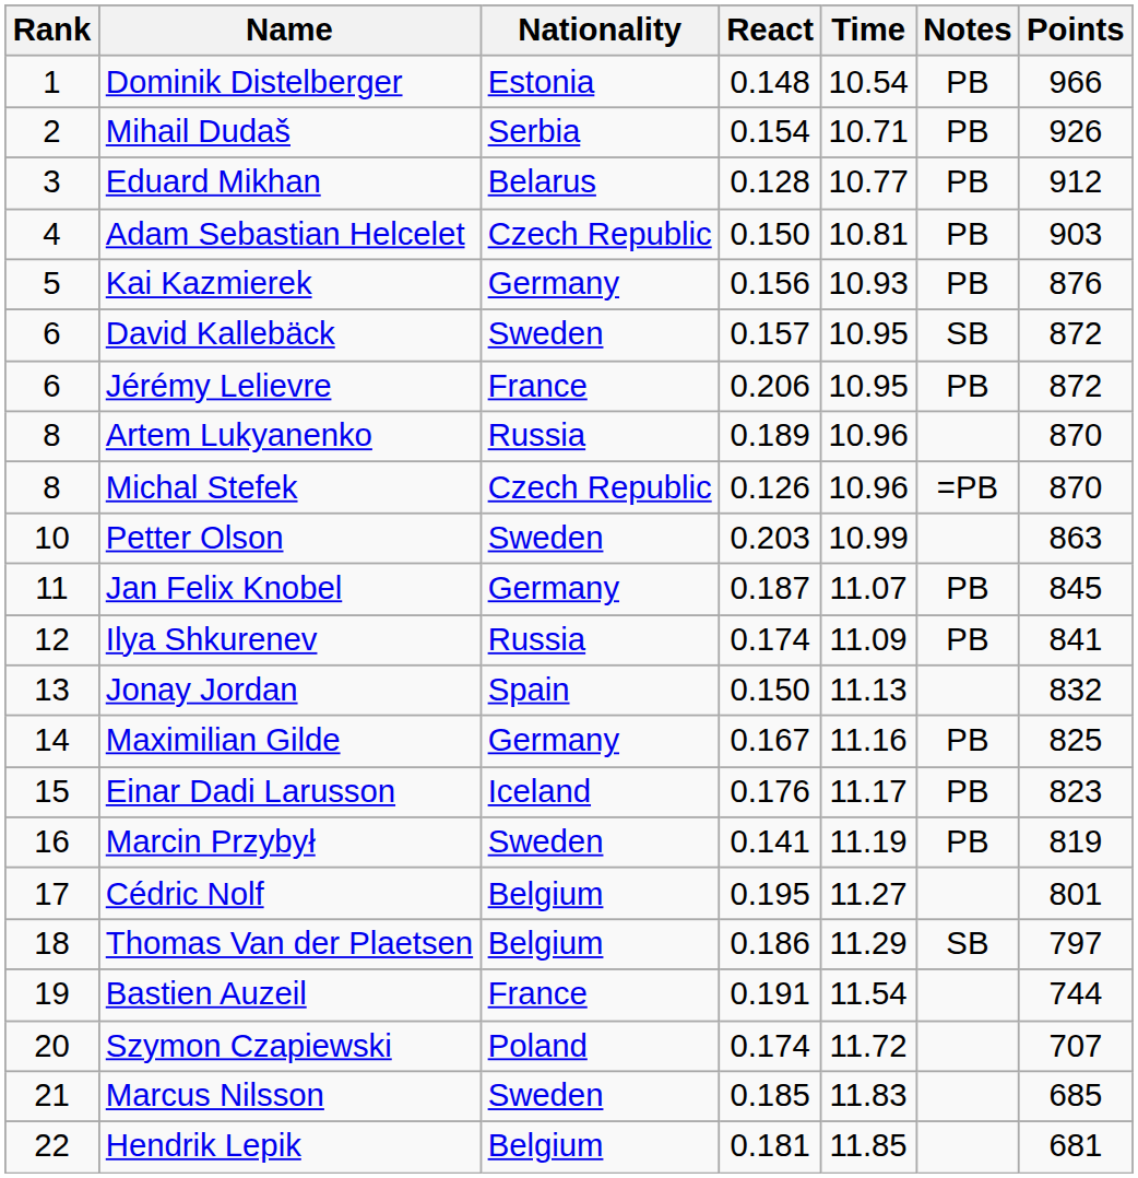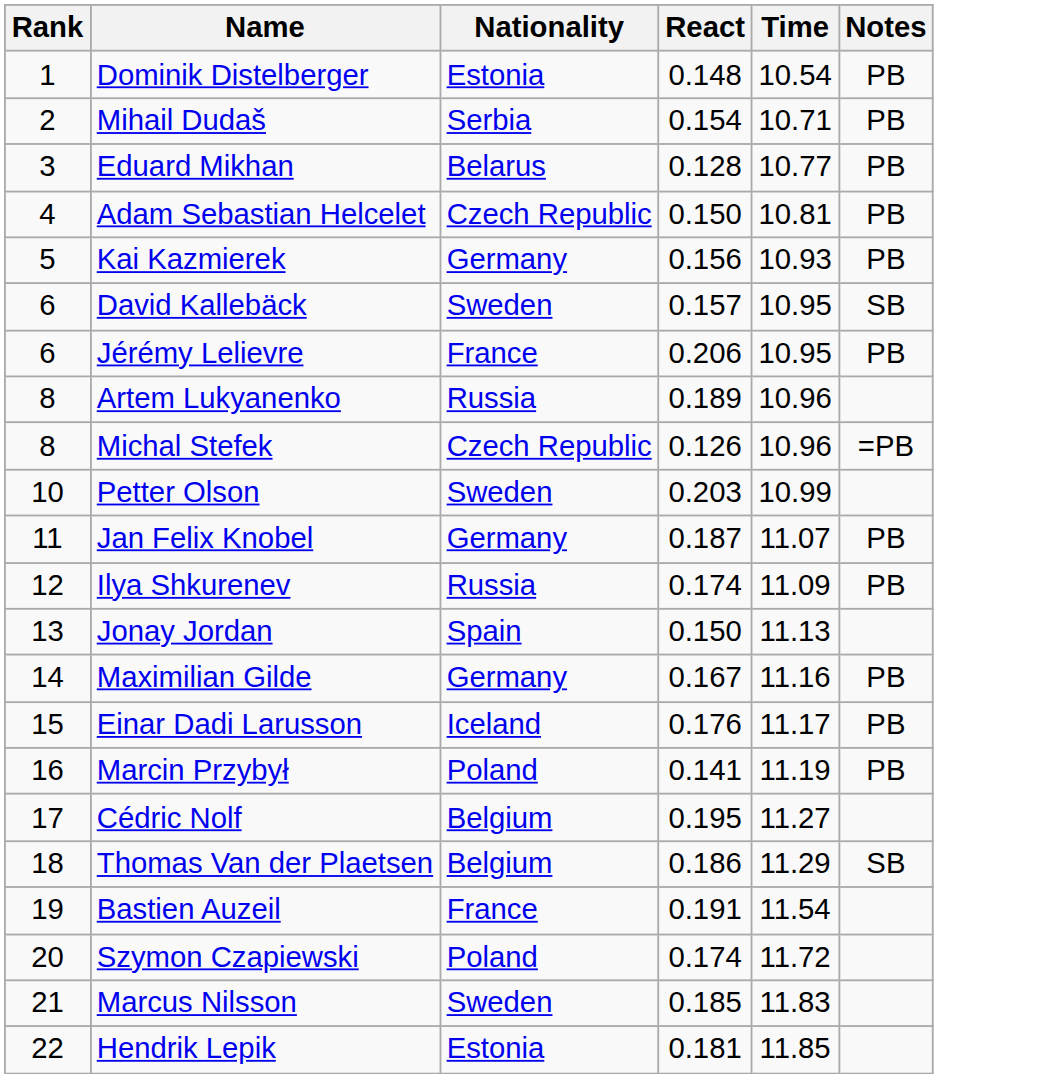 <table class="wikitable sortable" style="text-align:center">
 <tr>
 <th>Rank</th>
 <th>Name</th>
 <th>Nationality</th>
 <th>React</th>
 <th>Time</th>
 <th>Notes</th>
-<th>Points</th>
 </tr>
 <tr>
 <td>1</td>
 <td align="left"><a href='#'>Dominik Distelberger</a></td>
 <td align=left> <a href='#'>Estonia</a></td>
 <td>0.148</td>
 <td>10.54</td>
 <td>PB</td>
-<td>966</td>
 </tr>
 <tr>
 <td>2</td>
 <td align="left"><a href='#'>Mihail Dudaš</a></td>
 <td align=left> <a href='#'>Serbia</a></td>
 <td>0.154</td>
 <td>10.71</td>
 <td>PB</td>
-<td>926</td>
 </tr>
 <tr>
 <td>3</td>
 <td align="left"><a href='#'>Eduard Mikhan</a></td>
 <td align=left> <a href='#'>Belarus</a></td>
 <td>0.128</td>
 <td>10.77</td>
 <td>PB</td>
-<td>912</td>
 </tr>
 <tr>
 <td>4</td>
 <td align="left"><a href='#'>Adam Sebastian Helcelet</a></td>
 <td align=left> <a href='#'>Czech Republic</a></td>
 <td>0.150</td>
 <td>10.81</td>
 <td>PB</td>
-<td>903</td>
 </tr>
 <tr>
 <td>5</td>
 <td align="left"><a href='#'>Kai Kazmierek</a></td>
 <td align=left> <a href='#'>Germany</a></td>
 <td>0.156</td>
 <td>10.93</td>
 <td>PB</td>
-<td>876</td>
 </tr>
 <tr>
 <td>6</td>
 <td align="left"><a href='#'>David Kallebäck</a></td>
 <td align=left> <a href='#'>Sweden</a></td>
 <td>0.157</td>
 <td>10.95</td>
 <td>SB</td>
-<td>872</td>
 </tr>
 <tr>
 <td>6</td>
 <td align="left"><a href='#'>Jérémy Lelievre</a></td>
 <td align=left> <a href='#'>France</a></td>
 <td>0.206</td>
 <td>10.95</td>
 <td>PB</td>
-<td>872</td>
 </tr>
 <tr>
 <td>8</td>
 <td align="left"><a href='#'>Artem Lukyanenko</a></td>
 <td align=left> <a href='#'>Russia</a></td>
 <td>0.189</td>
 <td>10.96</td>
 <td></td>
-<td>870</td>
 </tr>
 <tr>
 <td>8</td>
 <td align="left"><a href='#'>Michal Stefek</a></td>
 <td align=left> <a href='#'>Czech Republic</a></td>
 <td>0.126</td>
 <td>10.96</td>
 <td>=PB</td>
-<td>870</td>
 </tr>
 <tr>
 <td>10</td>
 <td align="left"><a href='#'>Petter Olson</a></td>
 <td align=left> <a href='#'>Sweden</a></td>
 <td>0.203</td>
 <td>10.99</td>
 <td></td>
-<td>863</td>
 </tr>
 <tr>
 <td>11</td>
 <td align="left"><a href='#'>Jan Felix Knobel</a></td>
 <td align=left> <a href='#'>Germany</a></td>
 <td>0.187</td>
 <td>11.07</td>
 <td>PB</td>
-<td>845</td>
 </tr>
 <tr>
 <td>12</td>
 <td align="left"><a href='#'>Ilya Shkurenev</a></td>
 <td align=left> <a href='#'>Russia</a></td>
 <td>0.174</td>
 <td>11.09</td>
 <td>PB</td>
-<td>841</td>
 </tr>
 <tr>
 <td>13</td>
 <td align="left"><a href='#'>Jonay Jordan</a></td>
 <td align=left> <a href='#'>Spain</a></td>
 <td>0.150</td>
 <td>11.13</td>
 <td></td>
-<td>832</td>
 </tr>
 <tr>
 <td>14</td>
 <td align="left"><a href='#'>Maximilian Gilde</a></td>
 <td align=left> <a href='#'>Germany</a></td>
 <td>0.167</td>
 <td>11.16</td>
 <td>PB</td>
-<td>825</td>
 </tr>
 <tr>
 <td>15</td>
 <td align="left"><a href='#'>Einar Dadi Larusson</a></td>
 <td align=left> <a href='#'>Iceland</a></td>
 <td>0.176</td>
 <td>11.17</td>
 <td>PB</td>
-<td>823</td>
 </tr>
 <tr>
 <td>16</td>
 <td align="left"><a href='#'>Marcin Przybył</a></td>
-<td align=left> <a href='#'>Sweden</a></td>
+<td align=left> <a href='#'>Poland</a></td>
 <td>0.141</td>
 <td>11.19</td>
 <td>PB</td>
-<td>819</td>
 </tr>
 <tr>
 <td>17</td>
 <td align="left"><a href='#'>Cédric Nolf</a></td>
 <td align=left> <a href='#'>Belgium</a></td>
 <td>0.195</td>
 <td>11.27</td>
 <td></td>
-<td>801</td>
 </tr>
 <tr>
 <td>18</td>
 <td align="left"><a href='#'>Thomas Van der Plaetsen</a></td>
 <td align=left> <a href='#'>Belgium</a></td>
 <td>0.186</td>
 <td>11.29</td>
 <td>SB</td>
-<td>797</td>
 </tr>
 <tr>
 <td>19</td>
 <td align="left"><a href='#'>Bastien Auzeil</a></td>
 <td align=left> <a href='#'>France</a></td>
 <td>0.191</td>
 <td>11.54</td>
 <td></td>
-<td>744</td>
 </tr>
 <tr>
 <td>20</td>
 <td align="left"><a href='#'>Szymon Czapiewski</a></td>
 <td align=left> <a href='#'>Poland</a></td>
 <td>0.174</td>
 <td>11.72</td>
 <td></td>
-<td>707</td>
 </tr>
 <tr>
 <td>21</td>
 <td align="left"><a href='#'>Marcus Nilsson</a></td>
 <td align=left> <a href='#'>Sweden</a></td>
 <td>0.185</td>
 <td>11.83</td>
 <td></td>
-<td>685</td>
 </tr>
 <tr>
 <td>22</td>
 <td align="left"><a href='#'>Hendrik Lepik</a></td>
-<td align=left> <a href='#'>Belgium</a></td>
+<td align=left> <a href='#'>Estonia</a></td>
 <td>0.181</td>
 <td>11.85</td>
 <td></td>
-<td>681</td>
 </tr>
 </table>
